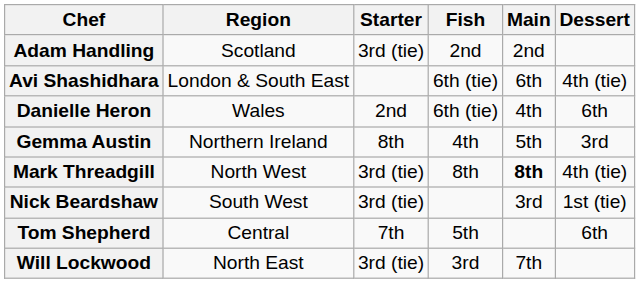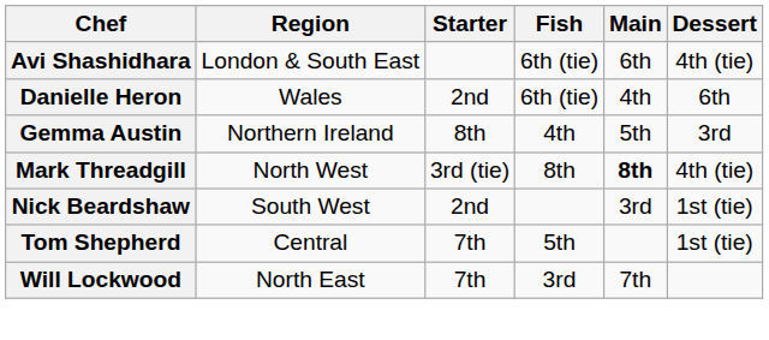 <table class="wikitable sortable" style="text-align:center;">
 <tr>
 <th scope="col">Chef</th>
 <th scope="col">Region</th>
 <th scope="col">Starter</th>
 <th scope="col">Fish</th>
 <th scope="col">Main</th>
 <th scope="col">Dessert</th>
-</tr>
-<tr>
-<th scope="row">Adam Handling</th>
-<td>Scotland</td>
-<td>3rd (tie)</td>
-<td>2nd</td>
-<td>2nd</td>
-<td></td>
 </tr>
 <tr>
 <th scope="row">Avi Shashidhara</th>
 <td>London & South East</td>
 <td></td>
 <td>6th (tie)</td>
 <td>6th</td>
 <td> 4th (tie)</td>
 </tr>
 <tr>
 <th scope="row">Danielle Heron</th>
 <td>Wales</td>
 <td>2nd</td>
 <td>6th (tie)</td>
 <td>4th</td>
 <td>6th</td>
 </tr>
 <tr>
 <th scope="row">Gemma Austin</th>
 <td>Northern Ireland</td>
 <td>8th</td>
 <td>4th</td>
 <td>5th</td>
 <td>3rd</td>
 </tr>
 <tr>
 <th scope="row">Mark Threadgill</th>
 <td>North West</td>
 <td>3rd (tie)</td>
 <td>8th</td>
 <td><strong>8th</strong></td>
 <td>4th (tie)</td>
 </tr>
 <tr>
 <th scope="row">Nick Beardshaw</th>
 <td>South West</td>
-<td>3rd (tie)</td>
+<td>2nd</td>
 <td></td>
 <td>3rd</td>
 <td>1st (tie)</td>
 </tr>
 <tr>
 <th scope="row">Tom Shepherd</th>
 <td>Central</td>
 <td>7th</td>
 <td>5th</td>
 <td></td>
-<td>6th</td>
+<td>1st (tie)</td>
 </tr>
 <tr>
 <th scope="row">Will Lockwood</th>
 <td>North East</td>
-<td>3rd (tie)</td>
+<td>7th</td>
 <td>3rd</td>
 <td>7th</td>
 <td></td>
 </tr>
 </table>
